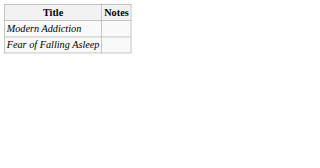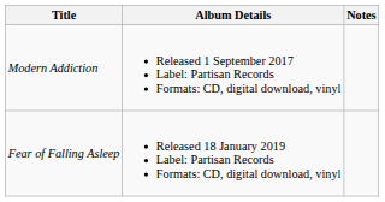 <table class="wikitable">
 <tr>
 <th>Title</th>
+<th>Album Details</th>
 <th>Notes</th>
 </tr>
 <tr>
 <td><em>Modern Addiction</em></td>
+<td><br><ul><li>Released 1 September 2017</li><li>Label: Partisan Records</li><li>Formats: CD, digital download, vinyl</li></ul></td>
 <td></td>
 </tr>
 <tr>
 <td><em>Fear of Falling Asleep</em></td>
+<td><br><ul><li>Released 18 January 2019</li><li>Label: Partisan Records</li><li>Formats: CD, digital download, vinyl</li></ul></td>
 <td></td>
 </tr>
 </table>
